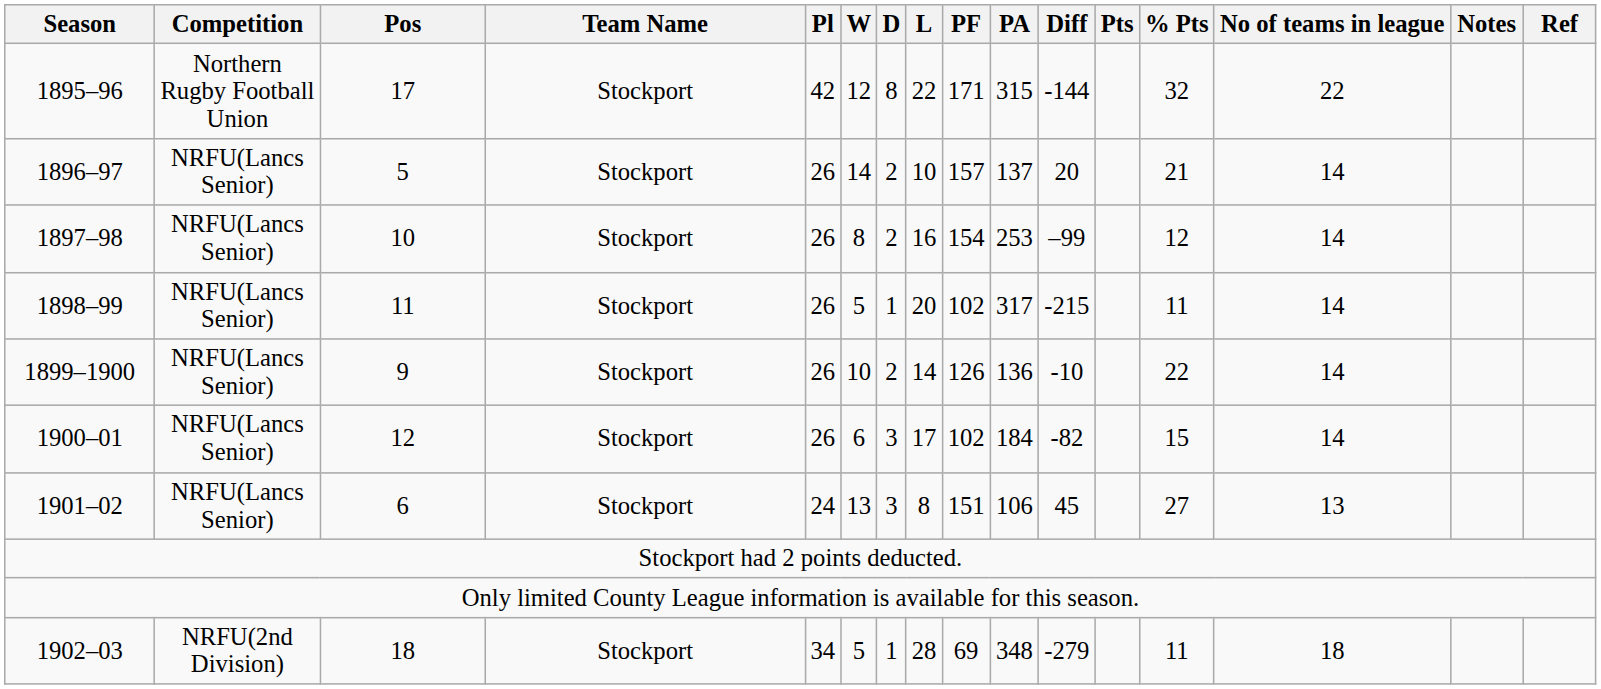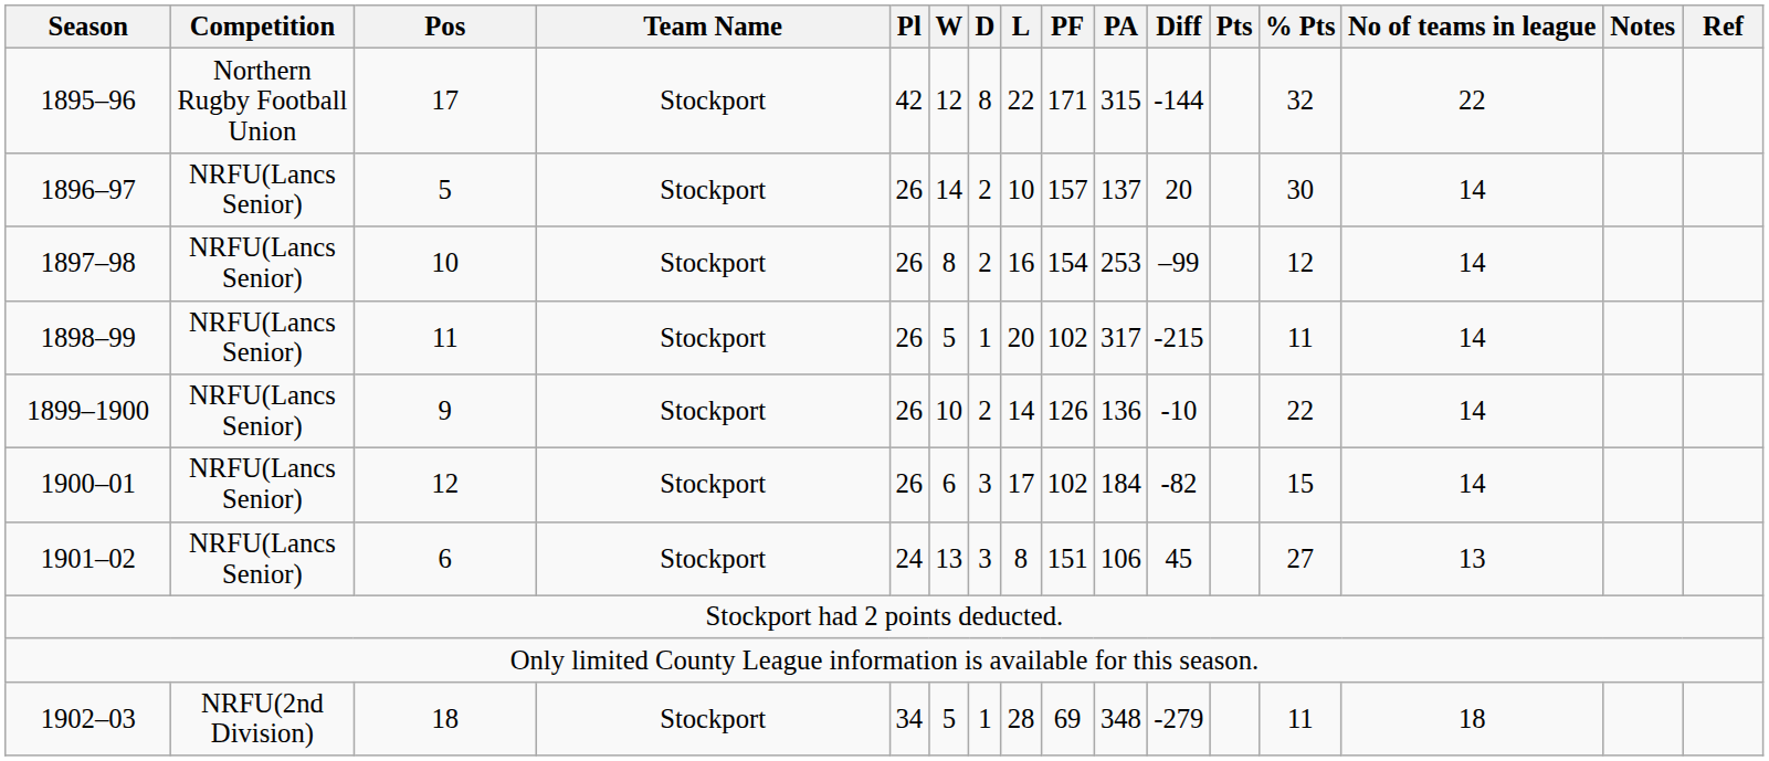 <table class="wikitable" style="text-align:center;">
 <tr>
 <th width=90 abbr="season">Season</th>
 <th width=100 abbr="Competition">Competition</th>
 <th width=100 abbr="Position">Pos</th>
 <th width=200 abbr="Club">Team Name</th>
 <th width 50 abbr="Pl">Pl</th>
 <th width 50 abbr="W">W</th>
 <th width 50 abbr="D">D</th>
 <th width 50 abbr="L">L</th>
 <th width 60 abbr="PF">PF</th>
 <th width 60 abbr="PA">PA</th>
 <th width 100 abbr="Diff">Diff</th>
 <th width 60 abbr="Pts">Pts</th>
 <th width 100 abbr="%">% Pts</th>
 <th width 100 abbr="No of Teams">No of teams in league</th>
 <th width=40 abbr="Notes">Notes</th>
 <th width=40 abbr="Ref">Ref</th>
 </tr>
 <tr>
 <td>1895–96</td>
 <td>Northern Rugby Football Union</td>
 <td>17</td>
 <td>Stockport</td>
 <td>42</td>
 <td>12</td>
 <td>8</td>
 <td>22</td>
 <td>171</td>
 <td>315</td>
 <td>-144</td>
 <td></td>
 <td>32</td>
 <td>22</td>
 <td></td>
 <td></td>
 </tr>
 <tr>
 <td>1896–97</td>
 <td>NRFU(Lancs Senior)</td>
 <td>5</td>
 <td>Stockport</td>
 <td>26</td>
 <td>14</td>
 <td>2</td>
 <td>10</td>
 <td>157</td>
 <td>137</td>
 <td>20</td>
 <td></td>
-<td>21</td>
+<td>30</td>
 <td>14</td>
 <td></td>
 <td></td>
 </tr>
 <tr>
 <td>1897–98</td>
 <td>NRFU(Lancs Senior)</td>
 <td>10</td>
 <td>Stockport</td>
 <td>26</td>
 <td>8</td>
 <td>2</td>
 <td>16</td>
 <td>154</td>
 <td>253</td>
 <td>–99</td>
 <td></td>
 <td>12</td>
 <td>14</td>
 <td></td>
 <td></td>
 </tr>
 <tr>
 <td>1898–99</td>
 <td>NRFU(Lancs Senior)</td>
 <td>11</td>
 <td>Stockport</td>
 <td>26</td>
 <td>5</td>
 <td>1</td>
 <td>20</td>
 <td>102</td>
 <td>317</td>
 <td>-215</td>
 <td></td>
 <td>11</td>
 <td>14</td>
 <td></td>
 <td></td>
 </tr>
 <tr>
 <td>1899–1900</td>
 <td>NRFU(Lancs Senior)</td>
 <td>9</td>
 <td>Stockport</td>
 <td>26</td>
 <td>10</td>
 <td>2</td>
 <td>14</td>
 <td>126</td>
 <td>136</td>
 <td>-10</td>
 <td></td>
 <td>22</td>
 <td>14</td>
 <td></td>
 <td></td>
 </tr>
 <tr>
 <td>1900–01</td>
 <td>NRFU(Lancs Senior)</td>
 <td>12</td>
 <td>Stockport</td>
 <td>26</td>
 <td>6</td>
 <td>3</td>
 <td>17</td>
 <td>102</td>
 <td>184</td>
 <td>-82</td>
 <td></td>
 <td>15</td>
 <td>14</td>
 <td></td>
 <td></td>
 </tr>
 <tr>
 <td>1901–02</td>
 <td>NRFU(Lancs Senior)</td>
 <td>6</td>
 <td>Stockport</td>
 <td>24</td>
 <td>13</td>
 <td>3</td>
 <td>8</td>
 <td>151</td>
 <td>106</td>
 <td>45</td>
 <td></td>
 <td>27</td>
 <td>13</td>
 <td></td>
 <td></td>
 </tr>
 <tr>
 <td colspan=16 abbr="Comment">Stockport had 2 points deducted.</td>
 </tr>
 <tr>
 <td colspan=16 abbr="Comment">Only limited County League information is available for this season.</td>
 </tr>
 <tr>
 <td>1902–03</td>
 <td>NRFU(2nd Division)</td>
 <td>18</td>
 <td>Stockport</td>
 <td>34</td>
 <td>5</td>
 <td>1</td>
 <td>28</td>
 <td>69</td>
 <td>348</td>
 <td>-279</td>
 <td></td>
 <td>11</td>
 <td>18</td>
 <td></td>
 <td></td>
 </tr>
 </table>
